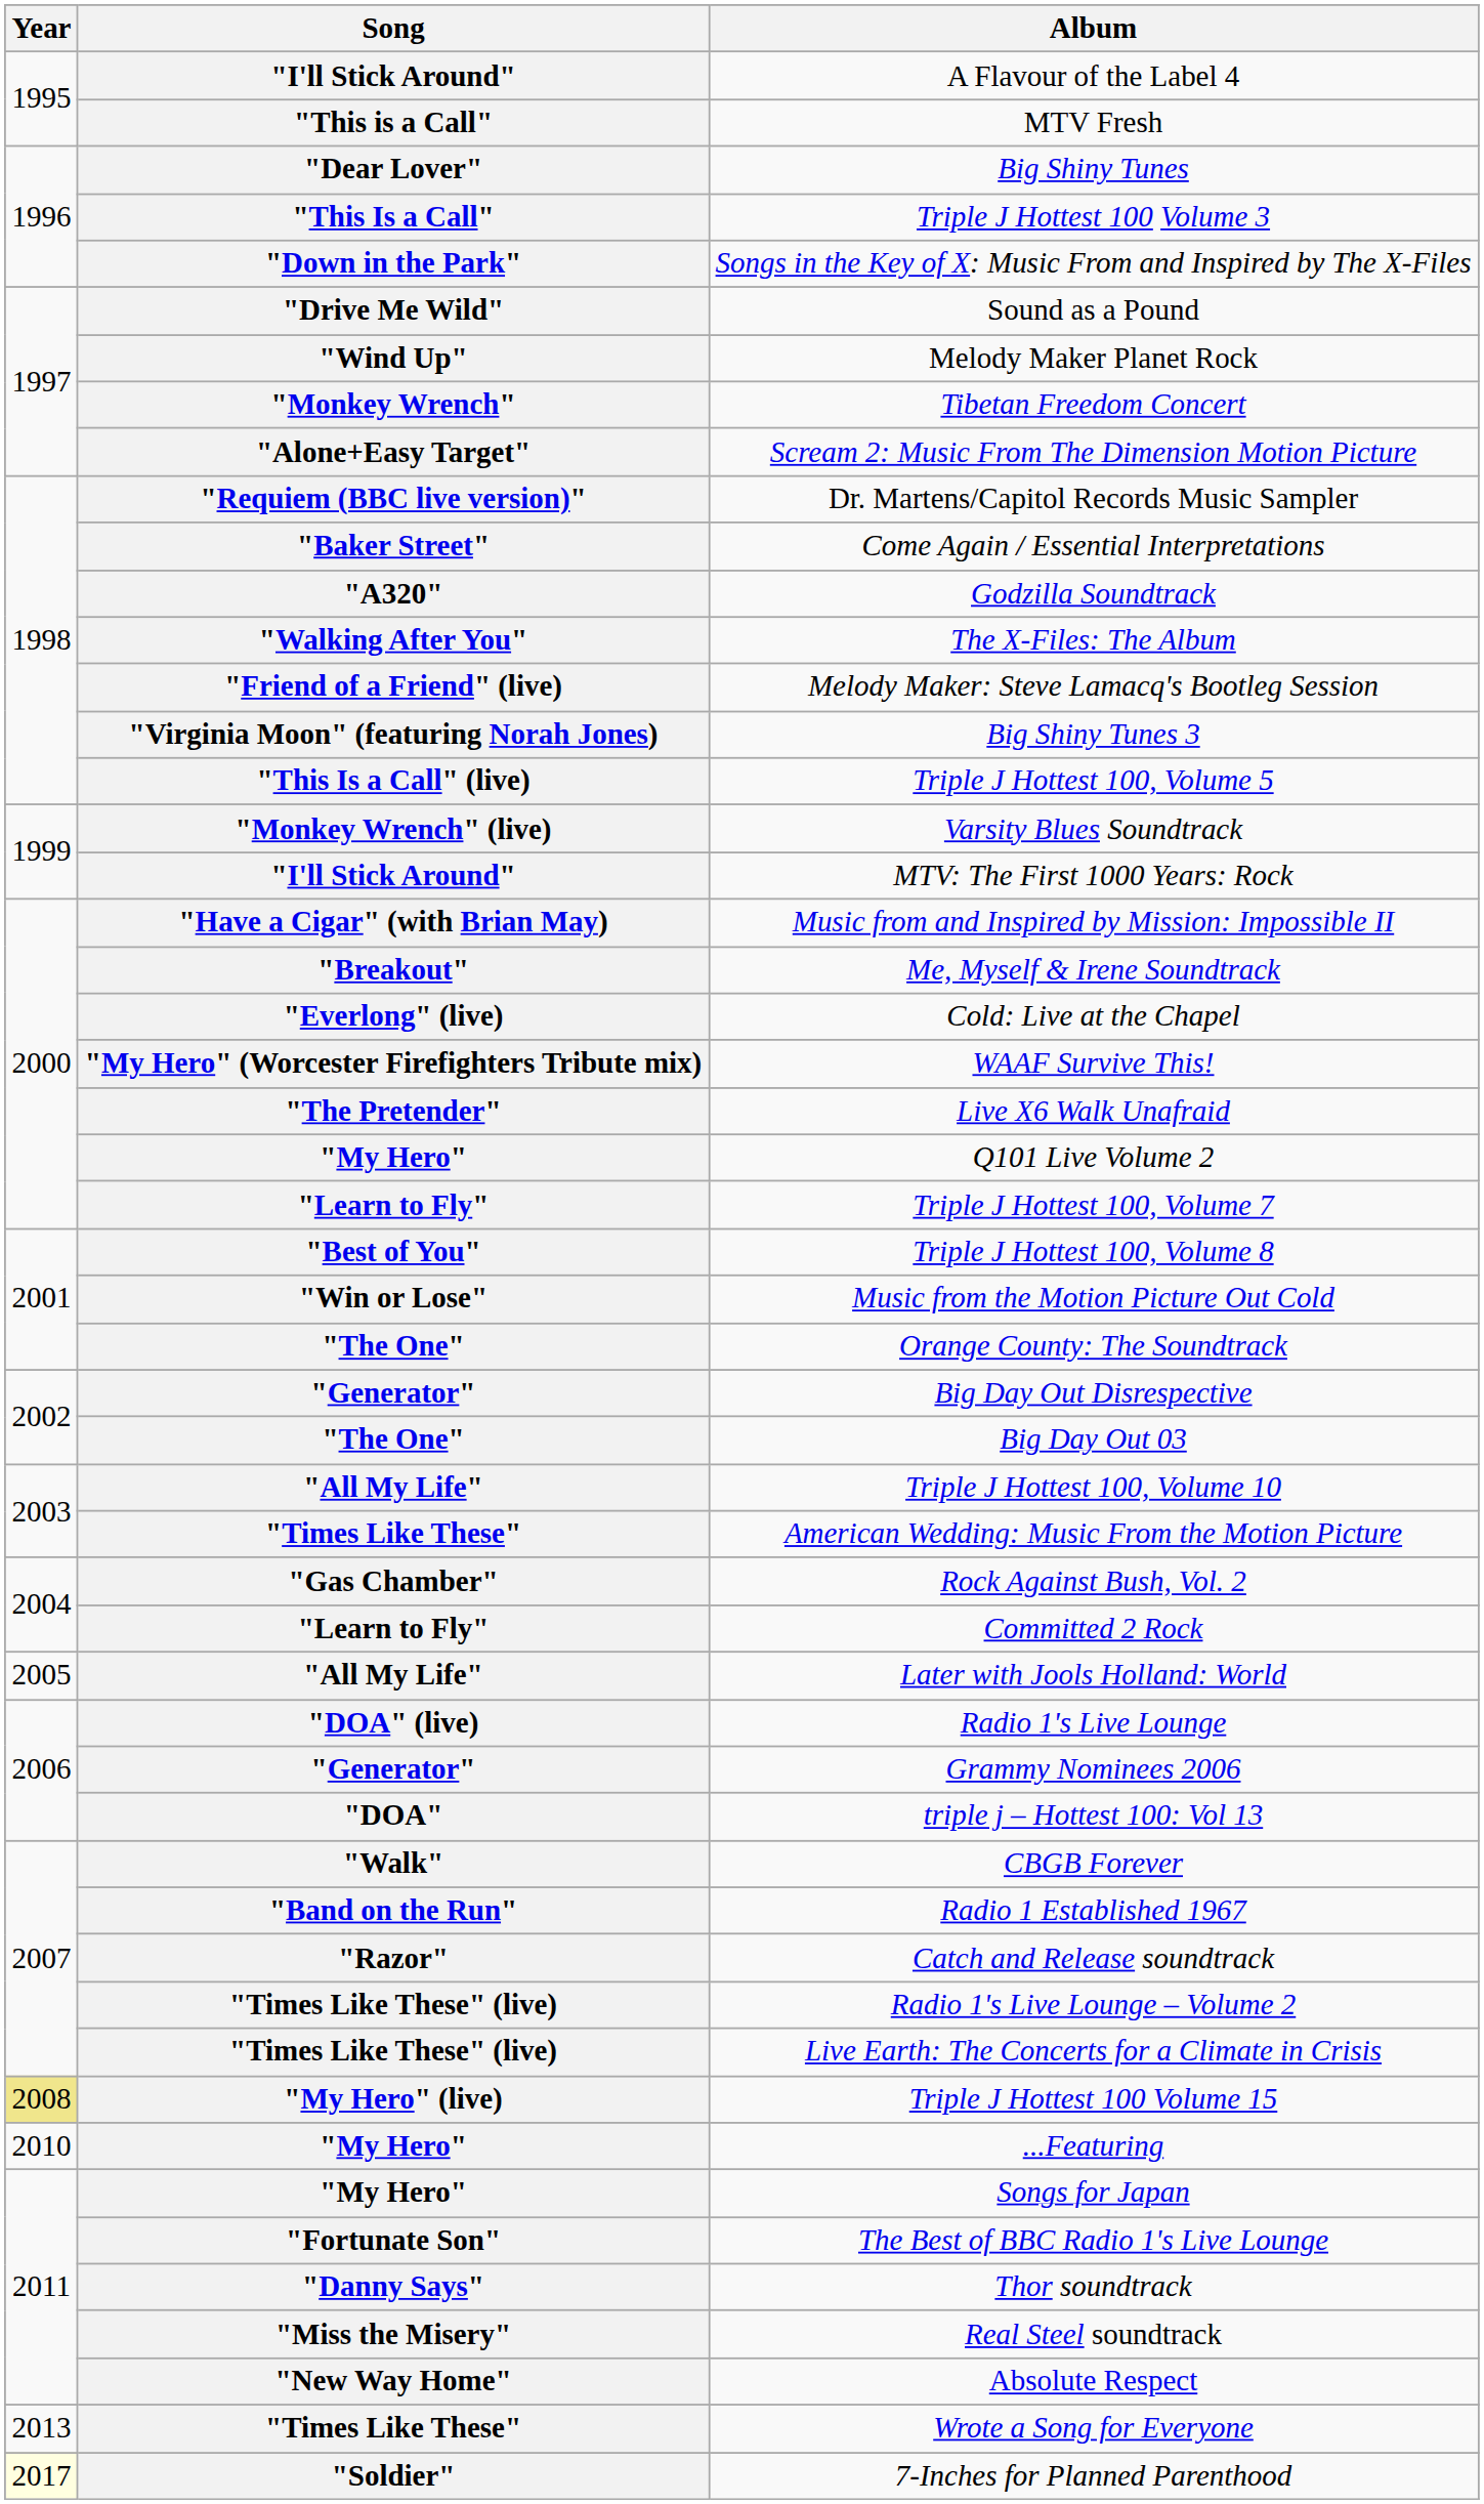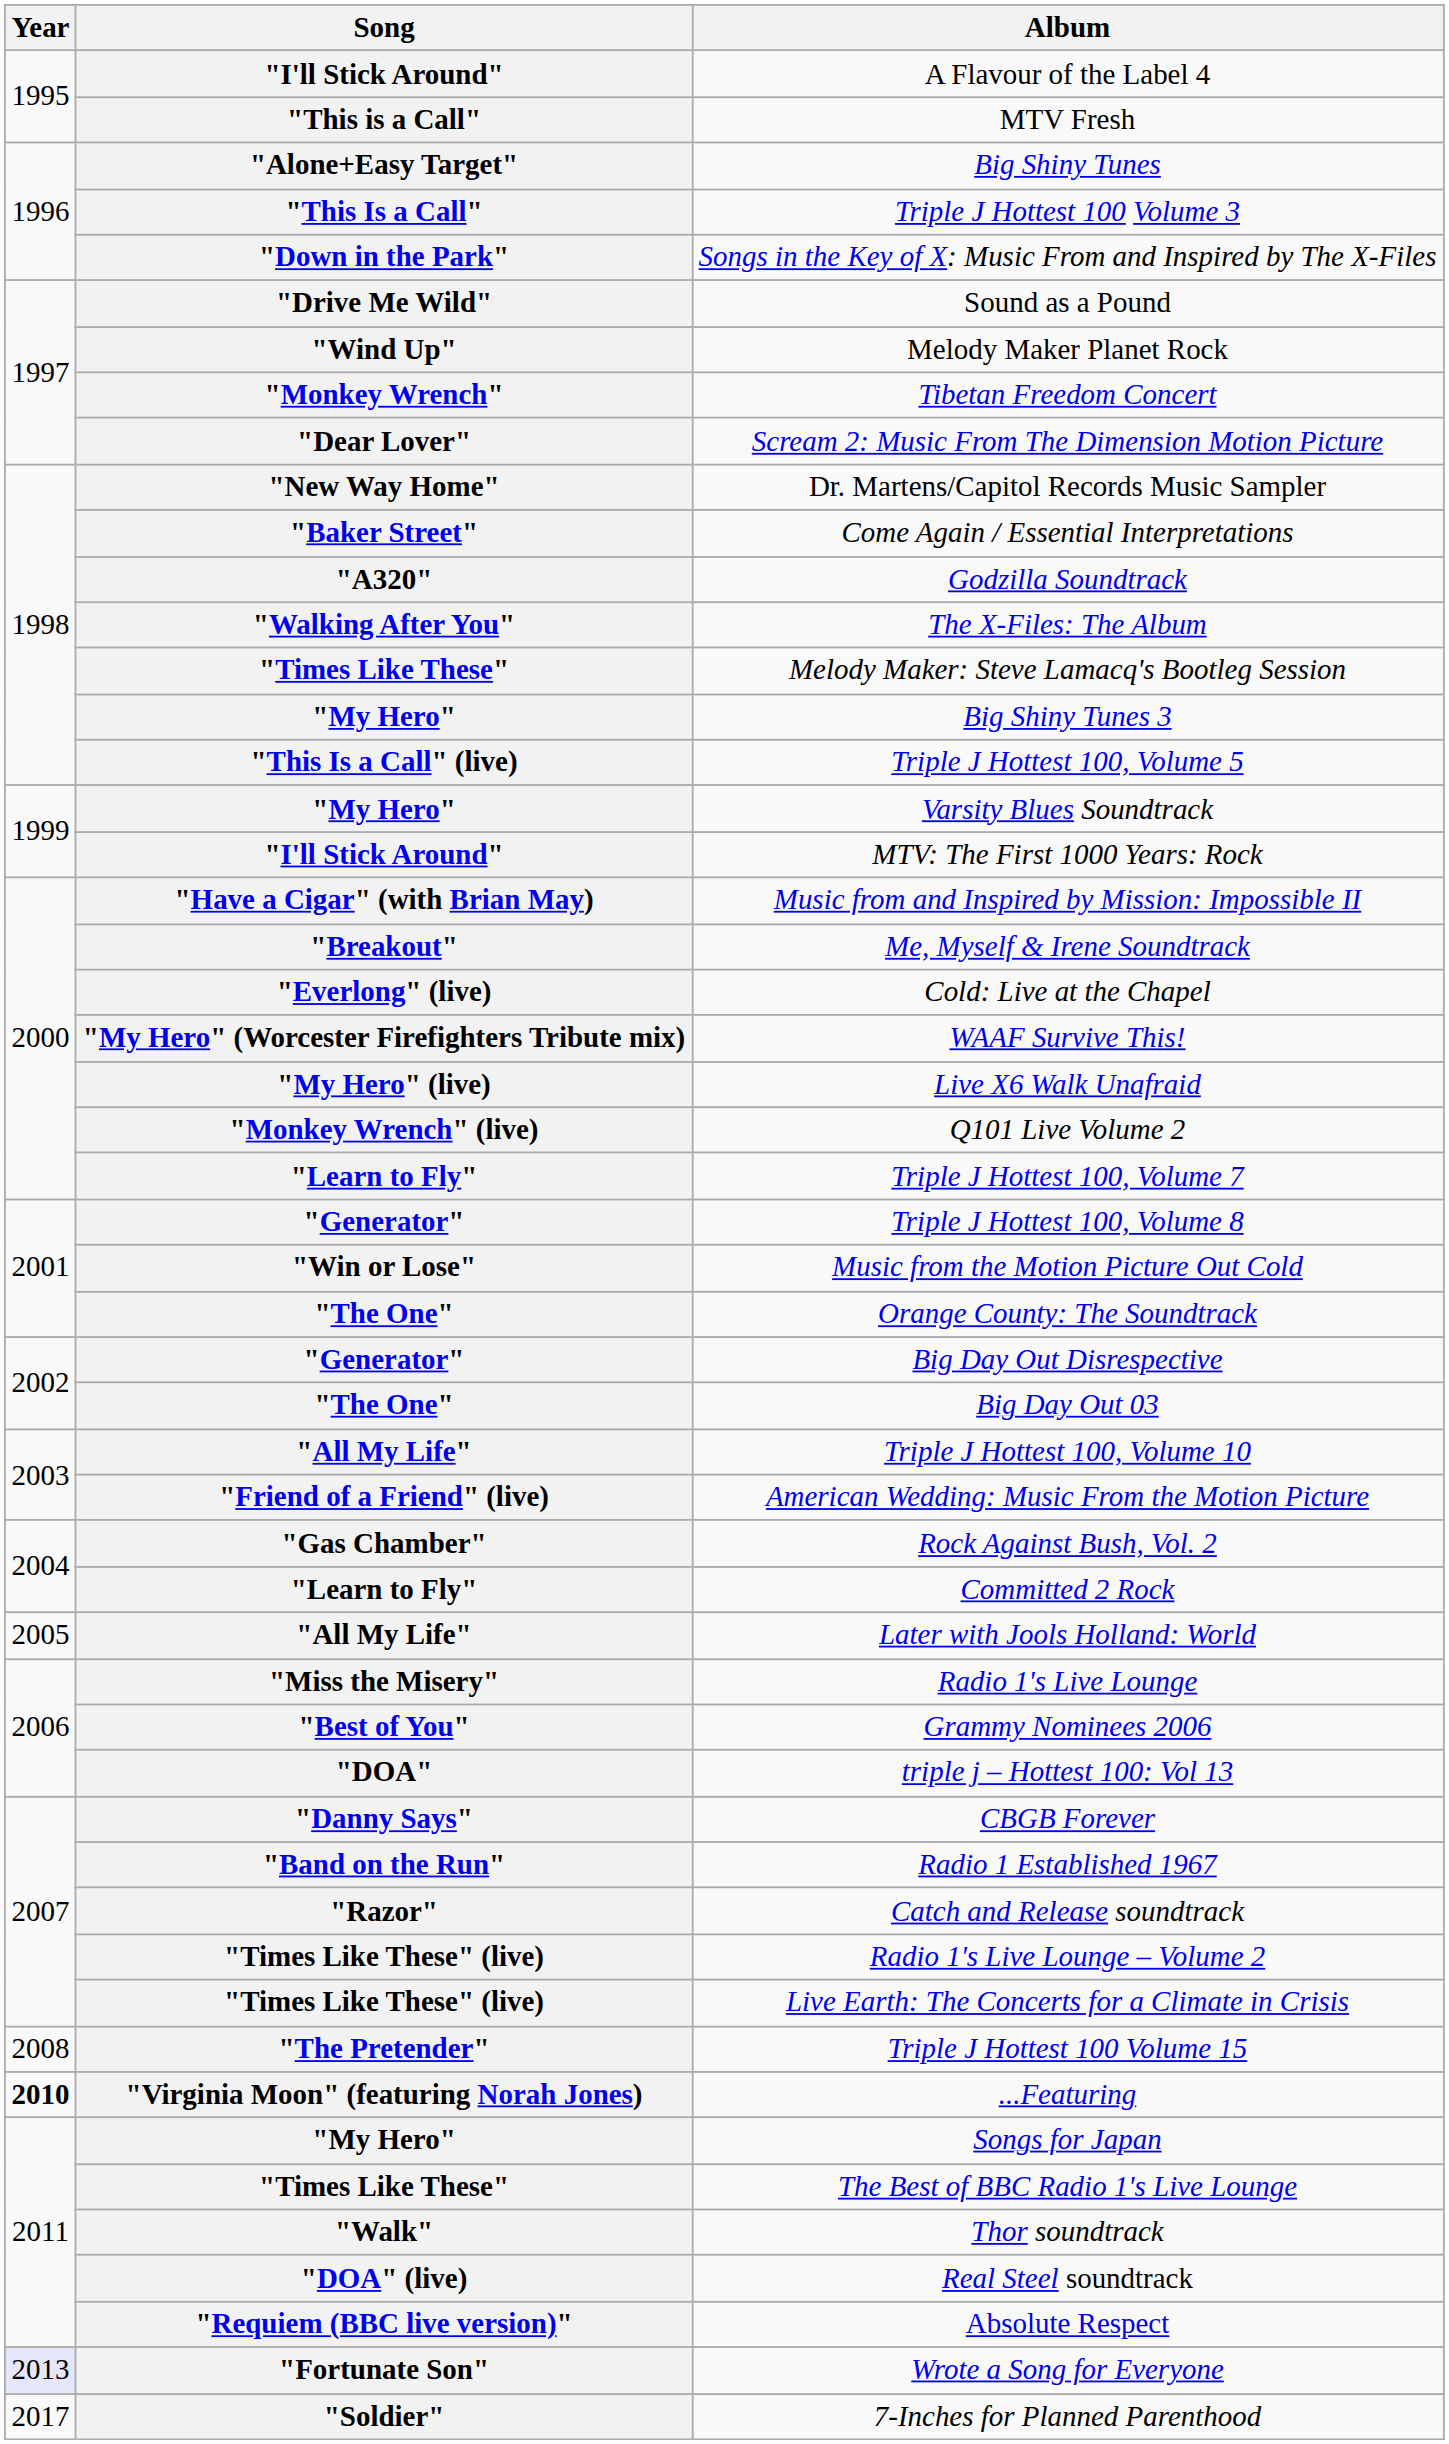 <table class="wikitable plainrowheaders" style="text-align:center;">
 <tr>
 <th>Year</th>
 <th>Song</th>
 <th>Album</th>
 </tr>
 <tr>
 <td rowspan="2">1995</td>
 <th scope="row">"I'll Stick Around"</th>
 <td>A Flavour of the Label 4</td>
 </tr>
 <tr>
 <th scope="row">"This is a Call"</th>
 <td>MTV Fresh</td>
 </tr>
 <tr>
 <td rowspan="3">1996</td>
-<th scope="row">"Dear Lover"</th>
+<th scope="row">"Alone+Easy Target"</th>
 <td><em><a href='#'>Big Shiny Tunes</a></em></td>
 </tr>
 <tr>
 <th scope="row">"<a href='#'>This Is a Call</a>"</th>
 <td><em><a href='#'>Triple J Hottest 100</a> <a href='#'>Volume 3</a></em></td>
 </tr>
 <tr>
 <th scope="row">"<a href='#'>Down in the Park</a>"</th>
 <td><em><a href='#'>Songs in the Key of X</a>: Music From and Inspired by The X-Files</em></td>
 </tr>
 <tr>
 <td rowspan="4">1997</td>
 <th scope="row">"Drive Me Wild"</th>
 <td>Sound as a Pound</td>
 </tr>
 <tr>
 <th scope="row">"Wind Up"</th>
 <td>Melody Maker Planet Rock</td>
 </tr>
 <tr>
 <th scope="row">"<a href='#'>Monkey Wrench</a>"</th>
 <td><em><a href='#'>Tibetan Freedom Concert</a></em></td>
 </tr>
 <tr>
-<th scope="row">"Alone+Easy Target"</th>
+<th scope="row">"Dear Lover"</th>
 <td><em><a href='#'>Scream 2: Music From The Dimension Motion Picture</a></em></td>
 </tr>
 <tr>
 <td rowspan="7">1998</td>
-<th scope="row">"<a href='#'>Requiem (BBC live version)</a>"</th>
+<th scope="row">"New Way Home"</th>
 <td>Dr. Martens/Capitol Records Music Sampler</td>
 </tr>
 <tr>
 <th scope="row">"<a href='#'>Baker Street</a>"</th>
 <td><em>Come Again / Essential Interpretations</em></td>
 </tr>
 <tr>
 <th scope="row">"A320"</th>
 <td><em><a href='#'>Godzilla Soundtrack</a></em></td>
 </tr>
 <tr>
 <th scope="row">"<a href='#'>Walking After You</a>"</th>
 <td><em><a href='#'>The X-Files: The Album</a></em></td>
 </tr>
 <tr>
-<th scope="row">"<a href='#'>Friend of a Friend</a>" (live)</th>
+<th scope="row">"<a href='#'>Times Like These</a>"</th>
 <td><em>Melody Maker: Steve Lamacq's Bootleg Session</em></td>
 </tr>
 <tr>
-<th scope="row">"Virginia Moon" (featuring <a href='#'>Norah Jones</a>)</th>
+<th scope="row">"<a href='#'>My Hero</a>"</th>
 <td><em><a href='#'>Big Shiny Tunes 3</a></em></td>
 </tr>
 <tr>
 <th scope="row">"<a href='#'>This Is a Call</a>" (live)</th>
 <td><em><a href='#'>Triple J Hottest 100, Volume 5</a></em></td>
 </tr>
 <tr>
 <td rowspan="2">1999</td>
-<th scope="row">"<a href='#'>Monkey Wrench</a>" (live)</th>
+<th scope="row">"<a href='#'>My Hero</a>"</th>
 <td><em><a href='#'>Varsity Blues</a> Soundtrack</em></td>
 </tr>
 <tr>
 <th scope="row">"<a href='#'>I'll Stick Around</a>"</th>
 <td><em>MTV: The First 1000 Years: Rock</em></td>
 </tr>
 <tr>
 <td rowspan="7">2000</td>
 <th scope="row">"<a href='#'>Have a Cigar</a>" (with <a href='#'>Brian May</a>)</th>
 <td><em><a href='#'>Music from and Inspired by Mission: Impossible II</a></em></td>
 </tr>
 <tr>
 <th scope="row">"<a href='#'>Breakout</a>"</th>
 <td><em><a href='#'>Me, Myself & Irene Soundtrack</a></em></td>
 </tr>
 <tr>
 <th scope="row">"<a href='#'>Everlong</a>" (live)</th>
 <td><em>Cold: Live at the Chapel</em></td>
 </tr>
 <tr>
 <th scope="row">"<a href='#'>My Hero</a>" (Worcester Firefighters Tribute mix)</th>
 <td><em><a href='#'>WAAF Survive This!</a></em></td>
 </tr>
 <tr>
-<th scope="row">"<a href='#'>The Pretender</a>"</th>
+<th scope="row">"<a href='#'>My Hero</a>" (live)</th>
 <td><em><a href='#'>Live X6 Walk Unafraid</a></em></td>
 </tr>
 <tr>
-<th scope="row">"<a href='#'>My Hero</a>"</th>
+<th scope="row">"<a href='#'>Monkey Wrench</a>" (live)</th>
 <td><em>Q101 Live Volume 2</em></td>
 </tr>
 <tr>
 <th scope="row">"<a href='#'>Learn to Fly</a>"</th>
 <td><em><a href='#'>Triple J Hottest 100, Volume 7</a></em></td>
 </tr>
 <tr>
 <td rowspan="3">2001</td>
-<th scope="row">"<a href='#'>Best of You</a>"</th>
+<th scope="row">"<a href='#'>Generator</a>"</th>
 <td><em><a href='#'>Triple J Hottest 100, Volume 8</a></em></td>
 </tr>
 <tr>
 <th scope="row">"Win or Lose"</th>
 <td><em><a href='#'>Music from the Motion Picture Out Cold</a></em></td>
 </tr>
 <tr>
 <th scope="row">"<a href='#'>The One</a>"</th>
 <td><em><a href='#'>Orange County: The Soundtrack</a></em></td>
 </tr>
 <tr>
 <td rowspan="2">2002</td>
 <th scope="row">"<a href='#'>Generator</a>"</th>
 <td><em><a href='#'>Big Day Out Disrespective</a></em></td>
 </tr>
 <tr>
 <th scope="row">"<a href='#'>The One</a>"</th>
 <td><em><a href='#'>Big Day Out 03</a></em></td>
 </tr>
 <tr>
 <td rowspan="2">2003</td>
 <th scope="row">"<a href='#'>All My Life</a>"</th>
 <td><em><a href='#'>Triple J Hottest 100, Volume 10</a></em></td>
 </tr>
 <tr>
-<th scope="row">"<a href='#'>Times Like These</a>"</th>
+<th scope="row">"<a href='#'>Friend of a Friend</a>" (live)</th>
 <td><em><a href='#'>American Wedding: Music From the Motion Picture</a></em></td>
 </tr>
 <tr>
 <td rowspan="2">2004</td>
 <th scope="row">"Gas Chamber"</th>
 <td><em><a href='#'>Rock Against Bush, Vol. 2</a></em></td>
 </tr>
 <tr>
 <th scope="row">"Learn to Fly"</th>
 <td><em><a href='#'>Committed 2 Rock</a></em></td>
 </tr>
 <tr>
 <td rowspan="1">2005</td>
 <th scope="row">"All My Life"</th>
 <td><em><a href='#'>Later with Jools Holland: World</a></em></td>
 </tr>
 <tr>
 <td rowspan="3">2006</td>
-<th scope="row">"<a href='#'>DOA</a>" (live)</th>
+<th scope="row">"Miss the Misery"</th>
 <td><em><a href='#'>Radio 1's Live Lounge</a></em></td>
 </tr>
 <tr>
-<th scope="row">"<a href='#'>Generator</a>"</th>
+<th scope="row">"<a href='#'>Best of You</a>"</th>
 <td><em><a href='#'>Grammy Nominees 2006</a></em></td>
 </tr>
 <tr>
 <th scope="row">"DOA"</th>
 <td><em><a href='#'>triple j – Hottest 100: Vol 13</a></em></td>
 </tr>
 <tr>
 <td rowspan="5">2007</td>
-<th scope="row">"Walk"</th>
+<th scope="row">"<a href='#'>Danny Says</a>"</th>
 <td><em><a href='#'>CBGB Forever</a></em></td>
 </tr>
 <tr>
 <th scope="row">"<a href='#'>Band on the Run</a>"</th>
 <td><em><a href='#'>Radio 1 Established 1967</a></em></td>
 </tr>
 <tr>
 <th scope="row">"Razor"</th>
 <td><em><a href='#'>Catch and Release</a> soundtrack</em></td>
 </tr>
 <tr>
 <th scope="row">"Times Like These" (live)</th>
 <td><em><a href='#'>Radio 1's Live Lounge – Volume 2</a></em></td>
 </tr>
 <tr>
 <th scope="row">"Times Like These" (live)</th>
 <td><em><a href='#'>Live Earth: The Concerts for a Climate in Crisis</a></em></td>
 </tr>
 <tr>
-<td style="background: khaki;">2008</td>
-<th scope="row">"<a href='#'>My Hero</a>" (live)</th>
+<td>2008</td>
+<th scope="row">"<a href='#'>The Pretender</a>"</th>
 <td><em><a href='#'>Triple J Hottest 100 Volume 15</a></em></td>
 </tr>
 <tr>
-<td>2010</td>
-<th scope="row">"<a href='#'>My Hero</a>"</th>
+<td><strong>2010</strong></td>
+<th scope="row">"Virginia Moon" (featuring <a href='#'>Norah Jones</a>)</th>
 <td><em><a href='#'>...Featuring</a></em></td>
 </tr>
 <tr>
 <td rowspan="5">2011</td>
 <th scope="row">"My Hero"</th>
 <td><em><a href='#'>Songs for Japan</a></em></td>
 </tr>
 <tr>
-<th scope="row">"Fortunate Son"</th>
+<th scope="row">"Times Like These"</th>
 <td><em><a href='#'>The Best of BBC Radio 1's Live Lounge</a></em></td>
 </tr>
 <tr>
-<th scope="row">"<a href='#'>Danny Says</a>"</th>
+<th scope="row">"Walk"</th>
 <td><em><a href='#'>Thor</a> soundtrack</em></td>
 </tr>
 <tr>
-<th scope="row">"Miss the Misery"</th>
+<th scope="row">"<a href='#'>DOA</a>" (live)</th>
 <td><em><a href='#'>Real Steel</a></em> soundtrack</td>
 </tr>
 <tr>
-<th scope="row">"New Way Home"</th>
+<th scope="row">"<a href='#'>Requiem (BBC live version)</a>"</th>
 <td><a href='#'>Absolute Respect</a></td>
 </tr>
 <tr>
-<td>2013</td>
-<th scope="row">"Times Like These"</th>
+<td style="background: lavender;">2013</td>
+<th scope="row">"Fortunate Son"</th>
 <td><em><a href='#'>Wrote a Song for Everyone</a></em></td>
 </tr>
 <tr>
-<td style="background: lightyellow;">2017</td>
+<td>2017</td>
 <th scope="row">"Soldier"</th>
 <td><em>7-Inches for Planned Parenthood</em></td>
 </tr>
 </table>
